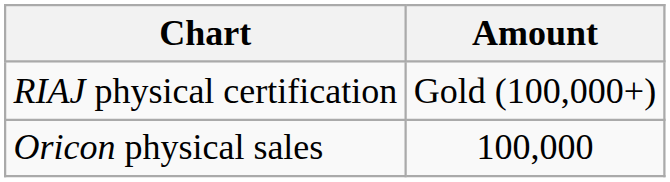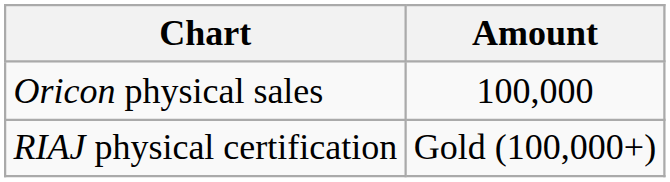 <table class="wikitable">
 <tr>
 <th>Chart</th>
 <th>Amount</th>
 </tr>
 <tr>
+<td><em>Oricon</em> physical sales</td>
+<td align="center">100,000</td>
+</tr>
+<tr>
 <td><em>RIAJ</em> physical certification</td>
 <td align="center">Gold (100,000+)</td>
 </tr>
-<tr>
-<td><em>Oricon</em> physical sales</td>
-<td align="center">100,000</td>
-</tr>
 </table>
